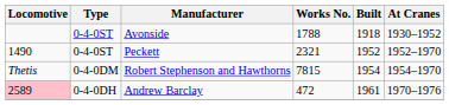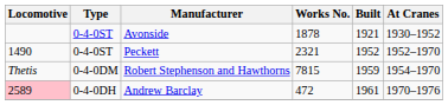 <table class="wikitable sortable">
 <tr>
 <th>Locomotive</th>
 <th>Type</th>
 <th>Manufacturer</th>
 <th>Works No.</th>
 <th>Built</th>
 <th>At Cranes</th>
 </tr>
 <tr>
 <td></td>
 <td><a href='#'>0-4-0ST</a></td>
 <td><a href='#'>Avonside</a></td>
-<td>1788</td>
-<td>1918</td>
+<td>1878</td>
+<td>1921</td>
 <td>1930–1952</td>
 </tr>
 <tr>
 <td>1490</td>
 <td>0-4-0ST</td>
 <td><a href='#'>Peckett</a></td>
 <td>2321</td>
 <td>1952</td>
 <td>1952–1970</td>
 </tr>
 <tr>
 <td><em>Thetis</em></td>
 <td>0-4-0DM</td>
 <td><a href='#'>Robert Stephenson and Hawthorns</a></td>
 <td>7815</td>
-<td>1954</td>
+<td>1959</td>
 <td>1954–1970</td>
 </tr>
 <tr>
 <td style="background: pink;">2589</td>
 <td>0-4-0DH</td>
 <td><a href='#'>Andrew Barclay</a></td>
 <td>472</td>
 <td>1961</td>
 <td>1970–1976</td>
 </tr>
 <tr>
 </tr>
 </table>
